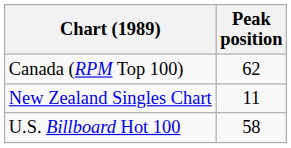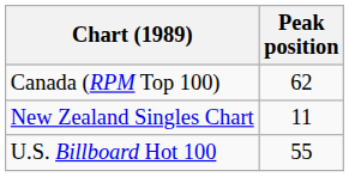 <table class="wikitable">
 <tr>
 <th>Chart (1989)</th>
 <th>Peak<br>position</th>
 </tr>
 <tr>
 <td>Canada (<em><a href='#'>RPM</a></em> Top 100)</td>
 <td style="text-align:center;">62</td>
 </tr>
 <tr>
 <td><a href='#'>New Zealand Singles Chart</a></td>
 <td style="text-align:center;">11</td>
 </tr>
 <tr>
 <td>U.S. <a href='#'><em>Billboard</em> Hot 100</a></td>
-<td style="text-align:center;">58</td>
+<td style="text-align:center;">55</td>
 </tr>
 </table>
